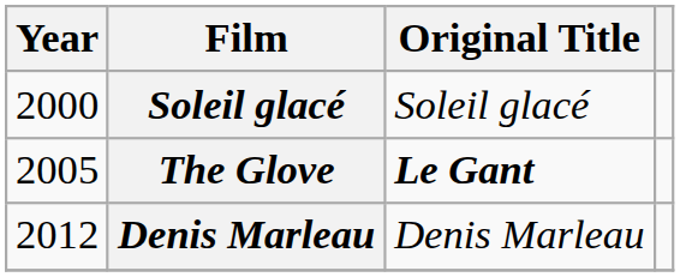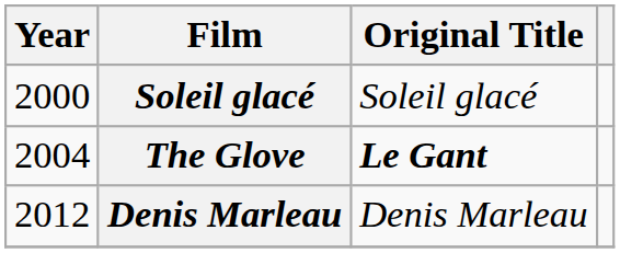 <table class="wikitable plainrowheaders">
 <tr>
 <th scope="col">Year</th>
 <th scope="col">Film</th>
 <th scope="col" class="unsortable">Original Title</th>
 <th scope="col" class="unsortable"></th>
 </tr>
 <tr>
 <td>2000</td>
 <th scope="row"><em>Soleil glacé</em></th>
 <td><em>Soleil glacé</em></td>
 <td align="center"></td>
 </tr>
 <tr>
-<td>2005</td>
+<td>2004</td>
 <th scope="row"><em>The Glove</em></th>
 <td><strong><em>Le Gant</em></strong></td>
 <td align="center"></td>
 </tr>
 <tr>
 <td>2012</td>
 <th scope="row"><em>Denis Marleau</em></th>
 <td><em>Denis Marleau</em></td>
 <td align="center"></td>
 </tr>
 <tr>
 </tr>
 </table>
